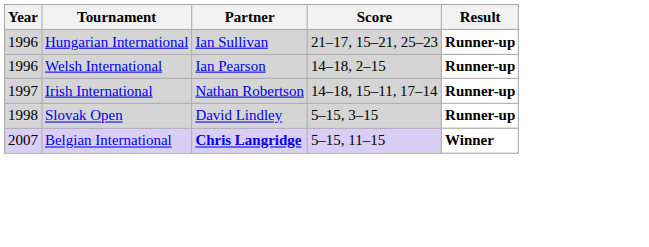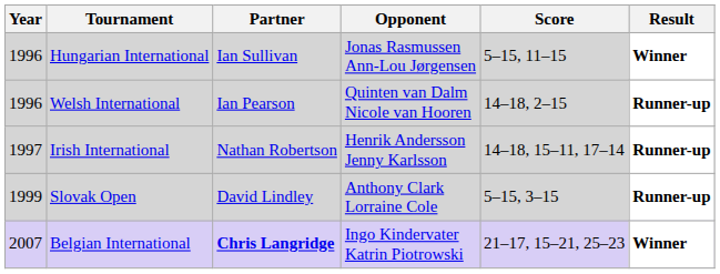 <table class="sortable wikitable" style="font-size: 90%;">
 <tr>
 <th>Year</th>
 <th>Tournament</th>
 <th>Partner</th>
+<th>Opponent</th>
 <th>Score</th>
 <th>Result</th>
 </tr>
 <tr style="background:#D5D5D5">
 <td align="center">1996</td>
 <td align="left"><a href='#'>Hungarian International</a></td>
 <td align="left"> <a href='#'>Ian Sullivan</a></td>
-<td align="left">21–17, 15–21, 25–23</td>
-<td style="text-align:left; background:white"> <strong>Runner-up</strong></td>
+<td align="left"> <a href='#'>Jonas Rasmussen</a><br> <a href='#'>Ann-Lou Jørgensen</a></td>
+<td align="left">5–15, 11–15</td>
+<td style="text-align:left; background:white"> <strong>Winner</strong></td>
 </tr>
 <tr style="background:#D5D5D5">
 <td align="center">1996</td>
 <td align="left"><a href='#'>Welsh International</a></td>
 <td align="left"> <a href='#'>Ian Pearson</a></td>
+<td align="left"> <a href='#'>Quinten van Dalm</a><br> <a href='#'>Nicole van Hooren</a></td>
 <td align="left">14–18, 2–15</td>
 <td style="text-align:left; background:white"> <strong>Runner-up</strong></td>
 </tr>
 <tr style="background:#D5D5D5">
 <td align="center">1997</td>
 <td align="left"><a href='#'>Irish International</a></td>
 <td align="left"> <a href='#'>Nathan Robertson</a></td>
+<td align="left"> <a href='#'>Henrik Andersson</a><br> <a href='#'>Jenny Karlsson</a></td>
 <td align="left">14–18, 15–11, 17–14</td>
 <td style="text-align:left; background:white"> <strong>Runner-up</strong></td>
 </tr>
 <tr style="background:#D5D5D5">
-<td align="center">1998</td>
+<td align="center">1999</td>
 <td align="left"><a href='#'>Slovak Open</a></td>
 <td align="left"> <a href='#'>David Lindley</a></td>
+<td align="left"> <a href='#'>Anthony Clark</a><br> <a href='#'>Lorraine Cole</a></td>
 <td align="left">5–15, 3–15</td>
 <td style="text-align:left; background:white"> <strong>Runner-up</strong></td>
 </tr>
 <tr style="background:#D8CEF6">
 <td align="center">2007</td>
 <td align="left"><a href='#'>Belgian International</a></td>
 <td align="left"><strong> <a href='#'>Chris Langridge</a></strong></td>
-<td align="left">5–15, 11–15</td>
+<td align="left"> <a href='#'>Ingo Kindervater</a><br> <a href='#'>Katrin Piotrowski</a></td>
+<td align="left">21–17, 15–21, 25–23</td>
 <td style="text-align:left; background:white"> <strong>Winner</strong></td>
 </tr>
 </table>
